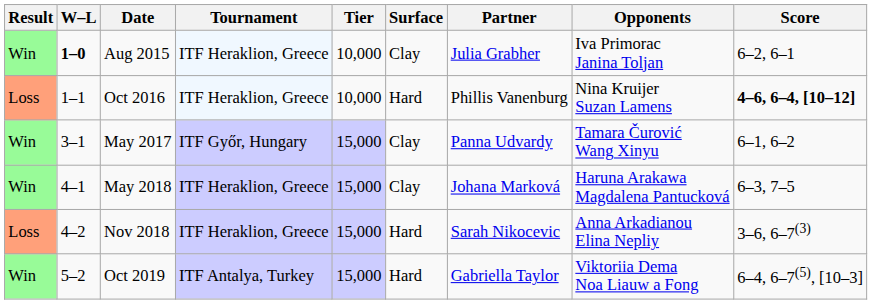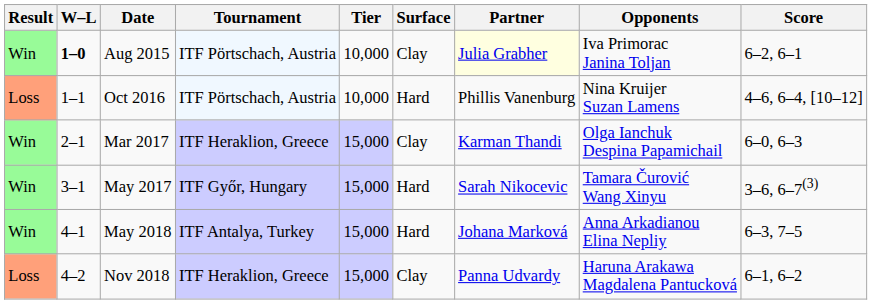 <table class="sortable wikitable">
 <tr>
 <th>Result</th>
 <th class="unsortable">W–L</th>
 <th>Date</th>
 <th>Tournament</th>
 <th>Tier</th>
 <th>Surface</th>
 <th>Partner</th>
 <th>Opponents</th>
 <th class="unsortable">Score</th>
 </tr>
 <tr>
 <td style="background:#98fb98;">Win</td>
 <td><strong>1–0</strong></td>
 <td>Aug 2015</td>
-<td style="background:#f0f8ff;">ITF Heraklion, Greece</td>
+<td style="background:#f0f8ff;">ITF Pörtschach, Austria</td>
 <td>10,000</td>
 <td>Clay</td>
-<td> <a href='#'>Julia Grabher</a></td>
+<td style="background: lightyellow;"> <a href='#'>Julia Grabher</a></td>
 <td> Iva Primorac <br>  <a href='#'>Janina Toljan</a></td>
 <td>6–2, 6–1</td>
 </tr>
 <tr>
 <td style="background:#ffa07a;">Loss</td>
 <td>1–1</td>
 <td>Oct 2016</td>
-<td style="background:#f0f8ff;">ITF Heraklion, Greece</td>
+<td style="background:#f0f8ff;">ITF Pörtschach, Austria</td>
 <td>10,000</td>
 <td>Hard</td>
 <td> Phillis Vanenburg</td>
 <td> Nina Kruijer <br>  <a href='#'>Suzan Lamens</a></td>
-<td><strong>4–6, 6–4, [10–12]</strong></td>
+<td>4–6, 6–4, [10–12]</td>
+</tr>
+<tr>
+<td style="background:#98fb98;">Win</td>
+<td>2–1</td>
+<td>Mar 2017</td>
+<td style="background:#ccccff;">ITF Heraklion, Greece</td>
+<td style="background:#ccccff;">15,000</td>
+<td>Clay</td>
+<td> <a href='#'>Karman Thandi</a></td>
+<td> <a href='#'>Olga Ianchuk</a> <br>  <a href='#'>Despina Papamichail</a></td>
+<td>6–0, 6–3</td>
 </tr>
 <tr>
 <td style="background:#98fb98;">Win</td>
 <td>3–1</td>
 <td>May 2017</td>
 <td style="background:#ccccff;">ITF Győr, Hungary</td>
 <td style="background:#ccccff;">15,000</td>
-<td>Clay</td>
-<td> <a href='#'>Panna Udvardy</a></td>
+<td>Hard</td>
+<td> <a href='#'>Sarah Nikocevic</a></td>
 <td> <a href='#'>Tamara Čurović</a> <br>  <a href='#'>Wang Xinyu</a></td>
-<td>6–1, 6–2</td>
+<td>3–6, 6–7<sup>(3)</sup></td>
 </tr>
 <tr>
 <td style="background:#98fb98;">Win</td>
 <td>4–1</td>
 <td>May 2018</td>
-<td style="background:#ccccff;">ITF Heraklion, Greece</td>
+<td style="background:#ccccff;">ITF Antalya, Turkey</td>
 <td style="background:#ccccff;">15,000</td>
-<td>Clay</td>
+<td>Hard</td>
 <td> <a href='#'>Johana Marková</a></td>
-<td> <a href='#'>Haruna Arakawa</a> <br>  <a href='#'>Magdalena Pantucková</a></td>
+<td> <a href='#'>Anna Arkadianou</a> <br>  <a href='#'>Elina Nepliy</a></td>
 <td>6–3, 7–5</td>
 </tr>
 <tr>
 <td style="background:#ffa07a;">Loss</td>
 <td>4–2</td>
 <td>Nov 2018</td>
 <td style="background:#ccccff;">ITF Heraklion, Greece</td>
 <td style="background:#ccccff;">15,000</td>
-<td>Hard</td>
-<td> <a href='#'>Sarah Nikocevic</a></td>
-<td> <a href='#'>Anna Arkadianou</a> <br>  <a href='#'>Elina Nepliy</a></td>
-<td>3–6, 6–7<sup>(3)</sup></td>
-</tr>
-<tr>
-<td style="background:#98fb98;">Win</td>
-<td>5–2</td>
-<td>Oct 2019</td>
-<td style="background:#ccccff;">ITF Antalya, Turkey</td>
-<td style="background:#ccccff;">15,000</td>
-<td>Hard</td>
-<td> <a href='#'>Gabriella Taylor</a></td>
-<td> <a href='#'>Viktoriia Dema</a> <br>  <a href='#'>Noa Liauw a Fong</a></td>
-<td>6–4, 6–7<sup>(5)</sup>, [10–3]</td>
+<td>Clay</td>
+<td> <a href='#'>Panna Udvardy</a></td>
+<td> <a href='#'>Haruna Arakawa</a> <br>  <a href='#'>Magdalena Pantucková</a></td>
+<td>6–1, 6–2</td>
 </tr>
 </table>
